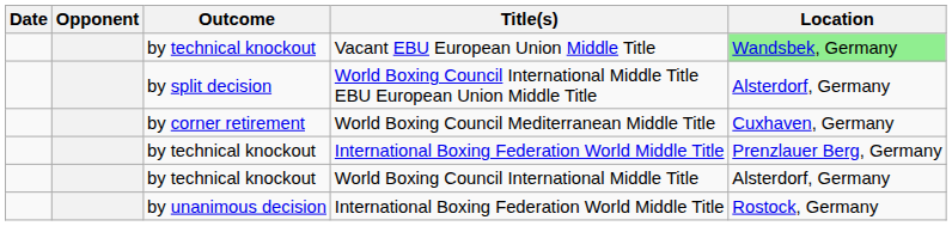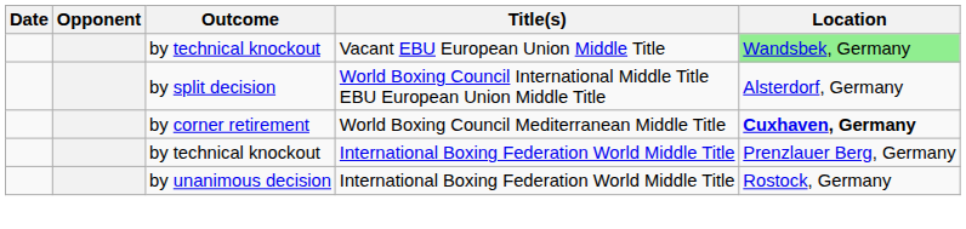 <table class="wikitable plainrowheaders sortable" style="font-size:95%"  >
 <tr>
 <th scope="col">Date</th>
 <th scope="col">Opponent</th>
 <th scope="col">Outcome</th>
 <th scope="col">Title(s)</th>
 <th class="unsortable">Location</th>
 </tr>
 <tr>
 <td></td>
 <th scope="row"></th>
 <td> by <a href='#'>technical knockout</a></td>
 <td>Vacant <a href='#'>EBU</a> European Union <a href='#'>Middle</a> Title</td>
 <td style="background: lightgreen;"> <a href='#'>Wandsbek</a>, Germany</td>
 </tr>
 <tr>
 <td></td>
 <th scope="row"></th>
 <td> by <a href='#'>split decision</a></td>
 <td><a href='#'>World Boxing Council</a> International Middle Title<br>EBU European Union Middle Title</td>
 <td> <a href='#'>Alsterdorf</a>, Germany</td>
 </tr>
 <tr>
 <td></td>
 <th scope="row"></th>
 <td> by <a href='#'>corner retirement</a></td>
 <td>World Boxing Council Mediterranean Middle Title</td>
-<td> <a href='#'>Cuxhaven</a>, Germany</td>
+<td><strong> <a href='#'>Cuxhaven</a>, Germany</strong></td>
 </tr>
 <tr>
 <td></td>
 <th scope="row"></th>
 <td> by technical knockout</td>
 <td><a href='#'>International Boxing Federation World Middle Title</a></td>
 <td> <a href='#'>Prenzlauer Berg</a>, Germany</td>
 </tr>
 <tr>
 <td></td>
 <th scope="row"></th>
-<td> by technical knockout</td>
-<td>World Boxing Council International Middle Title</td>
-<td> Alsterdorf, Germany</td>
-</tr>
-<tr>
-<td></td>
-<th scope="row"></th>
 <td> by <a href='#'>unanimous decision</a></td>
 <td>International Boxing Federation World Middle Title</td>
 <td> <a href='#'>Rostock</a>, Germany</td>
 </tr>
 </table>
